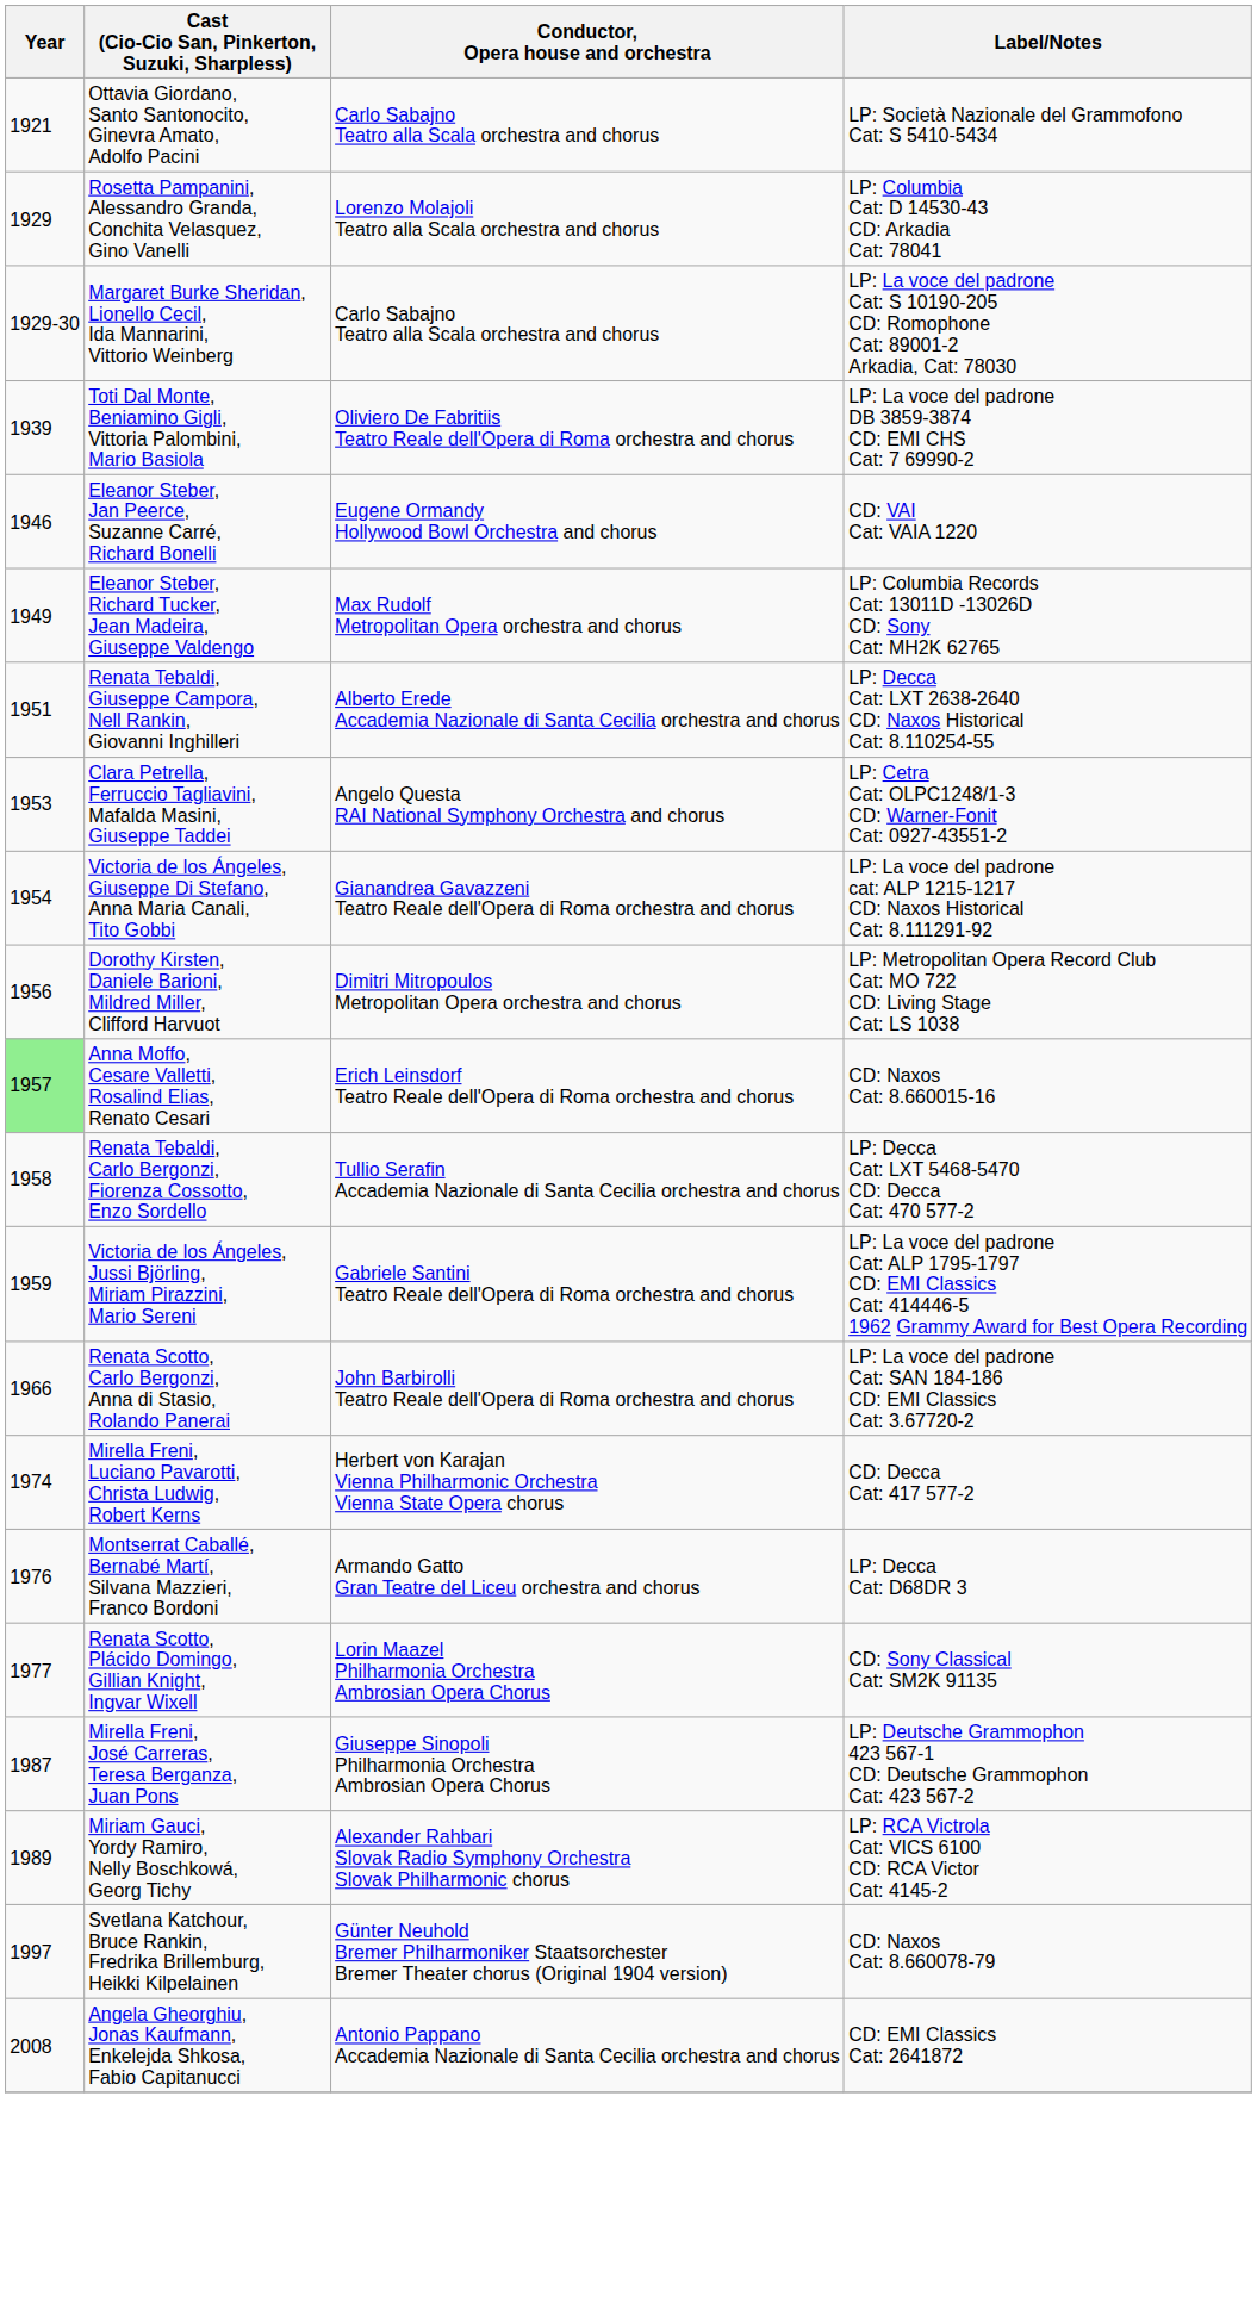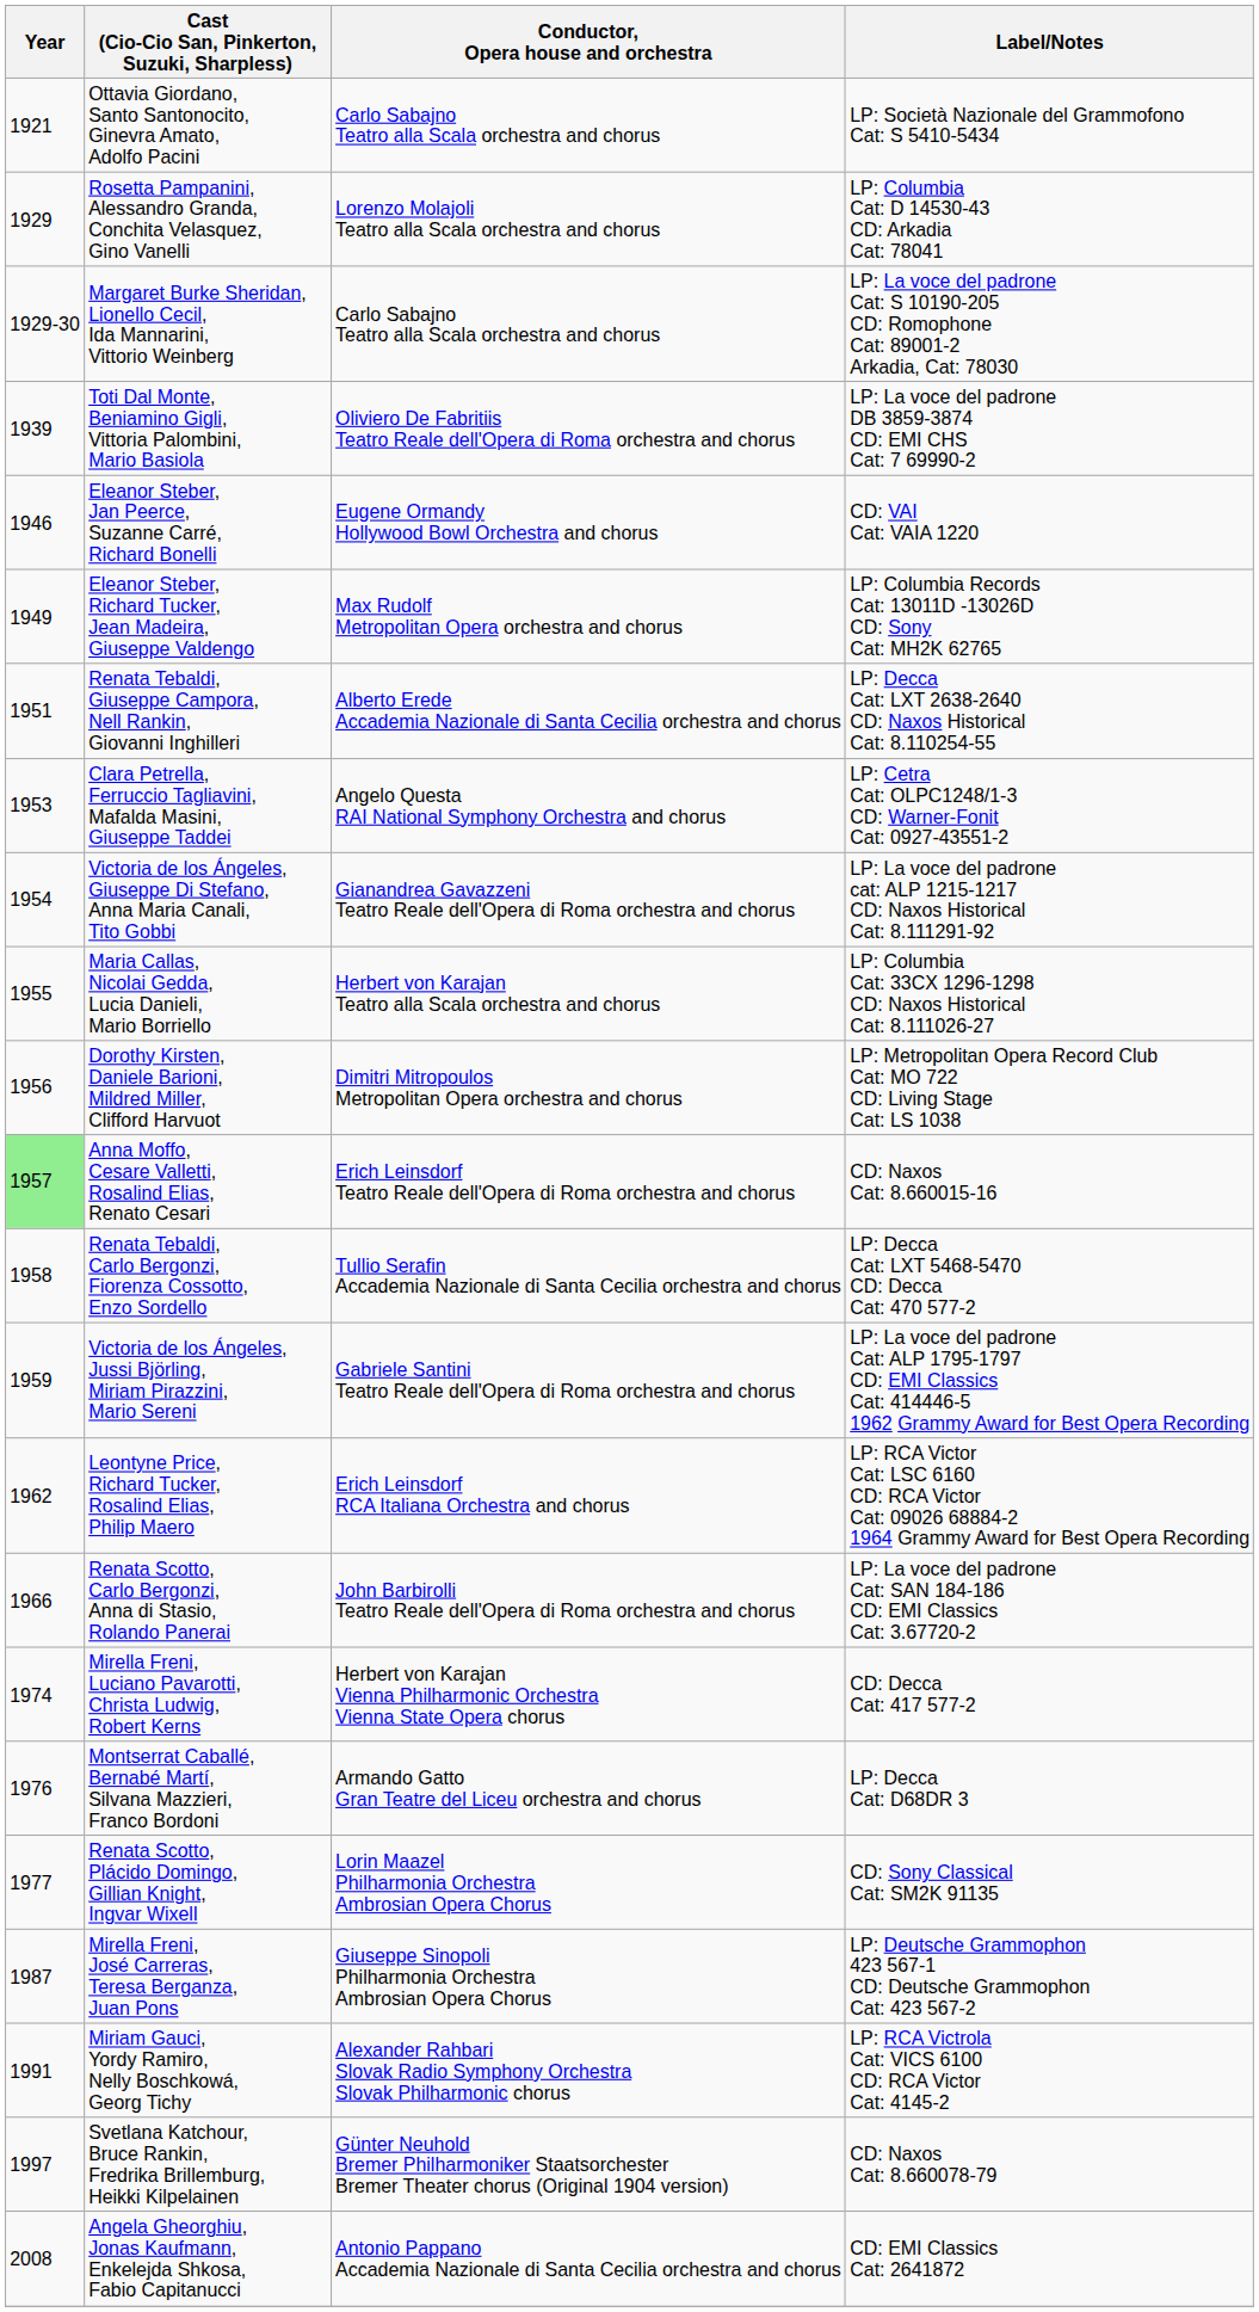 <table class="wikitable" style="font-size:95%;">
 <tr>
 <th>Year</th>
 <th Width="190">Cast<br>(Cio-Cio San, Pinkerton,<br>Suzuki, Sharpless)</th>
 <th>Conductor,<br>Opera house and orchestra</th>
 <th>Label/Notes</th>
 </tr>
 <tr>
 <td>1921</td>
 <td>Ottavia Giordano,<br> Santo Santonocito,<br> Ginevra Amato,<br>Adolfo Pacini</td>
 <td><a href='#'>Carlo Sabajno</a><br><a href='#'>Teatro alla Scala</a> orchestra and chorus</td>
 <td>LP: Società Nazionale del Grammofono<br>Cat: S 5410-5434</td>
 </tr>
 <tr>
 <td>1929</td>
 <td><a href='#'>Rosetta Pampanini</a>,<br> Alessandro Granda,<br> Conchita Velasquez,<br> Gino Vanelli</td>
 <td><a href='#'>Lorenzo Molajoli</a><br>Teatro alla Scala orchestra and chorus</td>
 <td>LP: <a href='#'>Columbia</a><br>Cat: D 14530-43 <br>CD: Arkadia <br>Cat: 78041</td>
 </tr>
 <tr>
 <td>1929-30</td>
 <td><a href='#'>Margaret Burke Sheridan</a>,<br> <a href='#'>Lionello Cecil</a>,<br> Ida Mannarini,<br> Vittorio Weinberg</td>
 <td>Carlo Sabajno<br>Teatro alla Scala orchestra and chorus</td>
 <td>LP: <a href='#'>La voce del padrone</a><br>Cat: S 10190-205 <br>CD: Romophone<br>Cat: 89001-2<br>Arkadia, Cat: 78030</td>
 </tr>
 <tr>
 <td>1939</td>
 <td><a href='#'>Toti Dal Monte</a>,<br> <a href='#'>Beniamino Gigli</a>,<br> Vittoria Palombini,<br> <a href='#'>Mario Basiola</a></td>
 <td><a href='#'>Oliviero De Fabritiis</a><br><a href='#'>Teatro Reale dell'Opera di Roma</a> orchestra and chorus</td>
 <td>LP: La voce del padrone<br> DB 3859-3874<br>CD: EMI CHS<br>Cat: 7 69990-2</td>
 </tr>
 <tr>
 <td>1946</td>
 <td><a href='#'>Eleanor Steber</a>,<br><a href='#'>Jan Peerce</a>,<br> Suzanne Carré,<br> <a href='#'>Richard Bonelli</a></td>
 <td><a href='#'>Eugene Ormandy</a><br><a href='#'>Hollywood Bowl Orchestra</a> and chorus</td>
 <td>CD: <a href='#'>VAI</a><br>Cat: VAIA 1220</td>
 </tr>
 <tr>
 <td>1949</td>
 <td><a href='#'>Eleanor Steber</a>,<br><a href='#'>Richard Tucker</a>,<br> <a href='#'>Jean Madeira</a>,<br> <a href='#'>Giuseppe Valdengo</a></td>
 <td><a href='#'>Max Rudolf</a><br><a href='#'>Metropolitan Opera</a> orchestra and chorus</td>
 <td>LP: Columbia Records<br>Cat: 13011D -13026D<br>CD: <a href='#'>Sony</a><br>Cat: MH2K 62765</td>
 </tr>
 <tr>
 <td>1951</td>
 <td><a href='#'>Renata Tebaldi</a>,<br> <a href='#'>Giuseppe Campora</a>,<br> <a href='#'>Nell Rankin</a>,<br> Giovanni Inghilleri</td>
 <td><a href='#'>Alberto Erede</a><br><a href='#'>Accademia Nazionale di Santa Cecilia</a> orchestra and chorus</td>
 <td>LP: <a href='#'>Decca</a><br>Cat: LXT 2638-2640<br>CD: <a href='#'>Naxos</a> Historical<br>Cat: 8.110254-55</td>
 </tr>
 <tr>
 <td>1953</td>
 <td><a href='#'>Clara Petrella</a>,<br> <a href='#'>Ferruccio Tagliavini</a>,<br> Mafalda Masini,<br> <a href='#'>Giuseppe Taddei</a></td>
 <td>Angelo Questa<br> <a href='#'>RAI National Symphony Orchestra</a> and chorus</td>
 <td>LP: <a href='#'>Cetra</a><br>Cat:  OLPC1248/1-3<br>CD: <a href='#'>Warner-Fonit</a><br>Cat: 0927-43551-2</td>
 </tr>
 <tr>
 <td>1954</td>
 <td><a href='#'>Victoria de los Ángeles</a>,<br> <a href='#'>Giuseppe Di Stefano</a>,<br> Anna Maria Canali,<br> <a href='#'>Tito Gobbi</a></td>
 <td><a href='#'>Gianandrea Gavazzeni</a><br>Teatro Reale dell'Opera di Roma orchestra and chorus</td>
 <td>LP: La voce del padrone<br>cat: ALP 1215-1217<br>CD: Naxos Historical<br>Cat: 8.111291-92</td>
 </tr>
 <tr>
+<td>1955</td>
+<td><a href='#'>Maria Callas</a>,<br> <a href='#'>Nicolai Gedda</a>,<br> Lucia Danieli,<br> Mario Borriello</td>
+<td><a href='#'>Herbert von Karajan</a><br>Teatro alla Scala orchestra and chorus</td>
+<td>LP: Columbia<br>Cat: 33CX 1296-1298<br>CD: Naxos Historical<br>Cat: 8.111026-27</td>
+</tr>
+<tr>
 <td>1956</td>
 <td><a href='#'>Dorothy Kirsten</a>,<br> <a href='#'>Daniele Barioni</a>,<br> <a href='#'>Mildred Miller</a>,<br> Clifford Harvuot</td>
 <td><a href='#'>Dimitri Mitropoulos</a><br>Metropolitan Opera orchestra and chorus</td>
 <td>LP: Metropolitan Opera Record Club <br>Cat: MO 722<br>CD: Living Stage<br>Cat: LS 1038</td>
 </tr>
 <tr>
 <td style="background: lightgreen;">1957</td>
 <td><a href='#'>Anna Moffo</a>,<br> <a href='#'>Cesare Valletti</a>,<br> <a href='#'>Rosalind Elias</a>,<br> Renato Cesari</td>
 <td><a href='#'>Erich Leinsdorf</a><br>Teatro Reale dell'Opera di Roma orchestra and chorus</td>
 <td>CD: Naxos<br>Cat: 8.660015-16</td>
 </tr>
 <tr>
 <td>1958</td>
 <td><a href='#'>Renata Tebaldi</a>,<br> <a href='#'>Carlo Bergonzi</a>,<br> <a href='#'>Fiorenza Cossotto</a>, <br><a href='#'>Enzo Sordello</a></td>
 <td><a href='#'>Tullio Serafin</a><br> Accademia Nazionale di Santa Cecilia orchestra and chorus</td>
 <td>LP: Decca<br>Cat: LXT 5468-5470<br> CD: Decca<br>Cat: 470 577-2</td>
 </tr>
 <tr>
 <td>1959</td>
 <td><a href='#'>Victoria de los Ángeles</a>,<br> <a href='#'>Jussi Björling</a>,<br> <a href='#'>Miriam Pirazzini</a>, <br><a href='#'>Mario Sereni</a></td>
 <td><a href='#'>Gabriele Santini</a><br>Teatro Reale dell'Opera di Roma orchestra and chorus</td>
 <td>LP: La voce del padrone<br>Cat: ALP 1795-1797<br>CD: <a href='#'>EMI Classics</a><br>Cat: 414446-5<br><a href='#'>1962</a> <a href='#'>Grammy Award for Best Opera Recording</a></td>
+</tr>
+<tr>
+<td>1962</td>
+<td><a href='#'>Leontyne Price</a>,<br> <a href='#'>Richard Tucker</a>,<br> <a href='#'>Rosalind Elias</a>,<br> <a href='#'>Philip Maero</a></td>
+<td><a href='#'>Erich Leinsdorf</a><br><a href='#'>RCA Italiana Orchestra</a> and chorus</td>
+<td>LP: RCA Victor<br>Cat: LSC 6160<br>CD: RCA Victor<br>Cat:  09026 68884-2<br><a href='#'>1964</a> Grammy Award for Best Opera Recording</td>
 </tr>
 <tr>
 <td>1966</td>
 <td><a href='#'>Renata Scotto</a>,<br> <a href='#'>Carlo Bergonzi</a>,<br> Anna di Stasio, <br><a href='#'>Rolando Panerai</a></td>
 <td><a href='#'>John Barbirolli</a><br> Teatro Reale dell'Opera di Roma orchestra and chorus</td>
 <td>LP: La voce del padrone<br>Cat: SAN 184-186<br>CD: EMI Classics<br>Cat: 3.67720-2</td>
 </tr>
 <tr>
 <td>1974</td>
 <td><a href='#'>Mirella Freni</a>,<br> <a href='#'>Luciano Pavarotti</a>,<br> <a href='#'>Christa Ludwig</a>,<br> <a href='#'>Robert Kerns</a></td>
 <td>Herbert von Karajan<br><a href='#'>Vienna Philharmonic Orchestra</a><br> <a href='#'>Vienna State Opera</a> chorus</td>
 <td>CD: Decca<br>Cat: 417 577-2</td>
 </tr>
 <tr>
 <td>1976</td>
 <td><a href='#'>Montserrat Caballé</a>,<br> <a href='#'>Bernabé Martí</a>,<br> Silvana Mazzieri,<br> Franco Bordoni</td>
 <td>Armando Gatto<br><a href='#'>Gran Teatre del Liceu</a> orchestra and chorus</td>
 <td>LP: Decca<br>Cat: D68DR 3</td>
 </tr>
 <tr>
 <td>1977</td>
 <td><a href='#'>Renata Scotto</a>,<br> <a href='#'>Plácido Domingo</a>,<br> <a href='#'>Gillian Knight</a>,<br> <a href='#'>Ingvar Wixell</a></td>
 <td><a href='#'>Lorin Maazel</a><br> <a href='#'>Philharmonia Orchestra</a><br><a href='#'>Ambrosian Opera Chorus</a></td>
 <td>CD: <a href='#'>Sony Classical</a><br>Cat: SM2K 91135</td>
 </tr>
 <tr>
 <td>1987</td>
 <td><a href='#'>Mirella Freni</a>,<br> <a href='#'>José Carreras</a>,<br> <a href='#'>Teresa Berganza</a>,<br> <a href='#'>Juan Pons</a></td>
 <td><a href='#'>Giuseppe Sinopoli</a><br> Philharmonia Orchestra<br>Ambrosian Opera Chorus</td>
 <td>LP: <a href='#'>Deutsche Grammophon</a><br>423 567-1<br>CD: Deutsche Grammophon<br>Cat: 423 567-2</td>
 </tr>
 <tr>
-<td>1989</td>
+<td>1991</td>
 <td><a href='#'>Miriam Gauci</a>, <br> Yordy Ramiro,<br> Nelly Boschkowá,<br> Georg Tichy</td>
 <td><a href='#'>Alexander Rahbari</a><br><a href='#'>Slovak Radio Symphony Orchestra</a><br><a href='#'>Slovak Philharmonic</a> chorus</td>
 <td>LP: <a href='#'>RCA Victrola</a><br>Cat:  VICS 6100<br>CD: RCA Victor<br>Cat: 4145-2</td>
 </tr>
 <tr>
 <td>1997</td>
 <td>Svetlana Katchour,<br>Bruce Rankin,<br> Fredrika Brillemburg,<br> Heikki Kilpelainen</td>
 <td><a href='#'>Günter Neuhold</a><br><a href='#'>Bremer Philharmoniker</a> Staatsorchester<br> Bremer Theater chorus (Original 1904 version)</td>
 <td>CD: Naxos<br>Cat: 8.660078-79</td>
 </tr>
 <tr>
 <td>2008</td>
 <td><a href='#'>Angela Gheorghiu</a>, <br> <a href='#'>Jonas Kaufmann</a>, <br> Enkelejda Shkosa, <br> Fabio Capitanucci</td>
 <td><a href='#'>Antonio Pappano</a><br> Accademia Nazionale di Santa Cecilia orchestra and chorus</td>
 <td>CD: EMI Classics<br>Cat: 2641872</td>
 </tr>
 <tr>
 </tr>
 </table>
